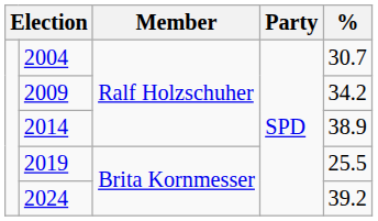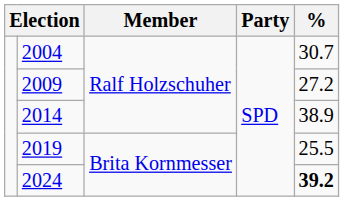 <table class=wikitable>
 <tr>
 <th colspan=2>Election</th>
 <th>Member</th>
 <th>Party</th>
 <th>%</th>
 </tr>
 <tr>
 <td rowspan=5 bgcolor=></td>
 <td><a href='#'>2004</a></td>
 <td rowspan=3><a href='#'>Ralf Holzschuher</a></td>
 <td rowspan=5><a href='#'>SPD</a></td>
 <td align=right>30.7</td>
 </tr>
 <tr>
 <td><a href='#'>2009</a></td>
-<td align=right>34.2</td>
+<td align=right>27.2</td>
 </tr>
 <tr>
 <td><a href='#'>2014</a></td>
 <td align=right>38.9</td>
 </tr>
 <tr>
 <td><a href='#'>2019</a></td>
 <td rowspan=2><a href='#'>Brita Kornmesser</a></td>
 <td align=right>25.5</td>
 </tr>
 <tr>
 <td><a href='#'>2024</a></td>
-<td align=right>39.2</td>
+<td align=right><strong>39.2</strong></td>
 </tr>
 </table>
